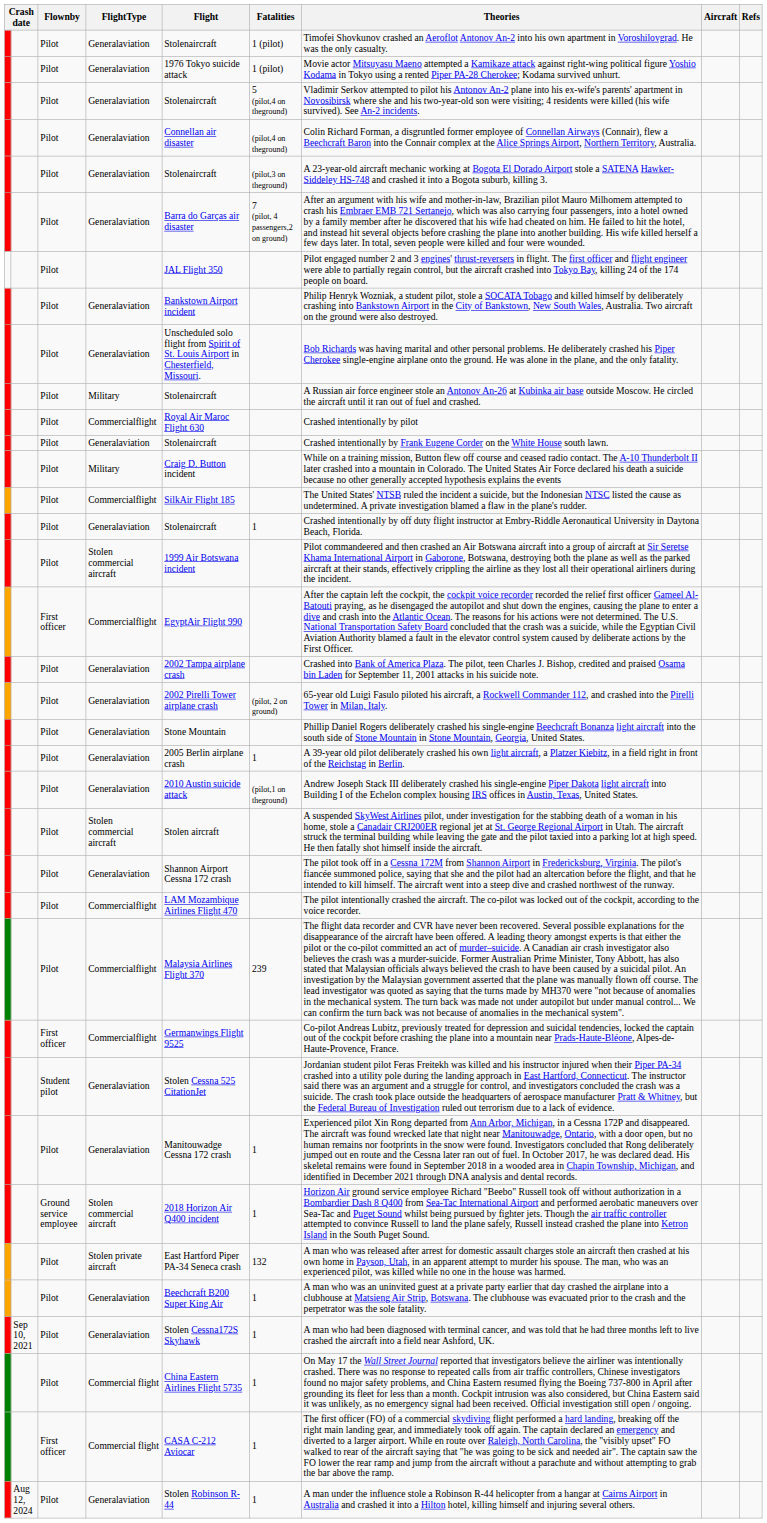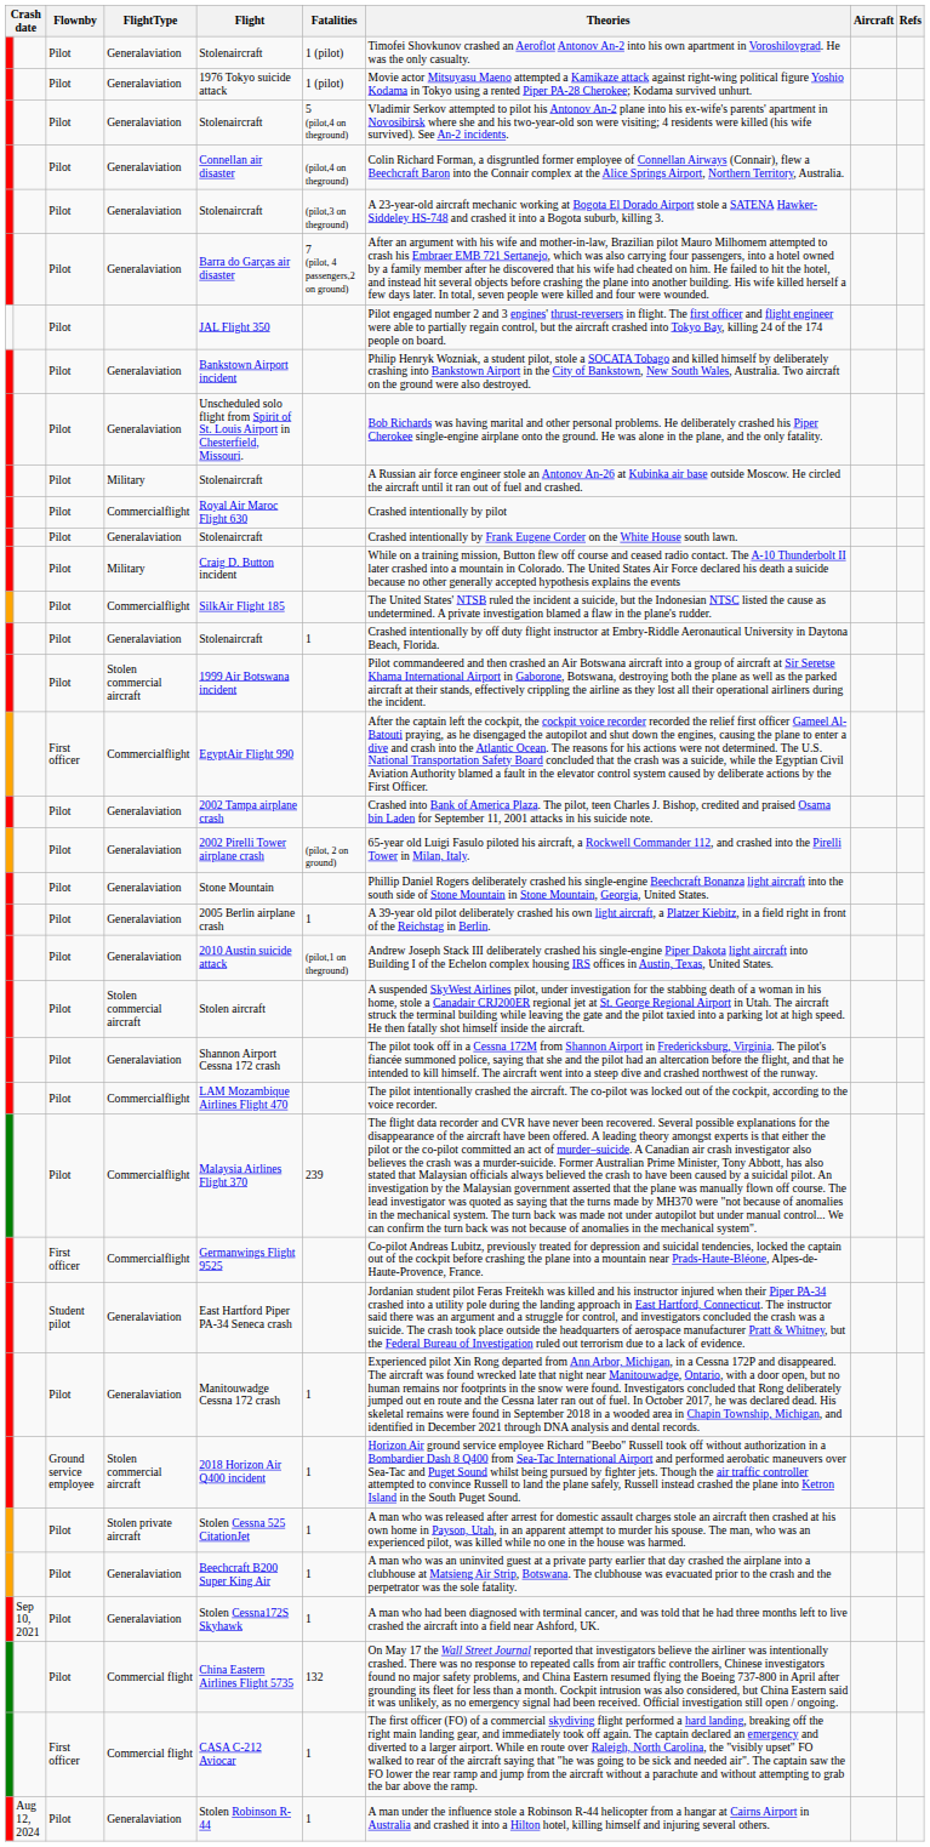 <table class="wikitable sortable" style="font-size: 100%; width:100%; text-align: left">
 <tr>
 <th colspan=2>Crash date</th>
 <th>Flownby</th>
 <th>FlightType</th>
 <th>Flight</th>
 <th>Fatalities</th>
 <th>Theories</th>
 <th>Aircraft</th>
 <th class="unsortable">Refs</th>
 </tr>
 <tr>
 <td style="background:red"> </td>
 <td></td>
 <td>Pilot</td>
 <td>Generalaviation</td>
 <td>Stolenaircraft</td>
 <td>1 (pilot)</td>
 <td>Timofei Shovkunov crashed an <a href='#'>Aeroflot</a> <a href='#'>Antonov An-2</a> into his own apartment in <a href='#'>Voroshilovgrad</a>. He was the only casualty.</td>
 <td></td>
 <td></td>
 </tr>
 <tr>
 <td style="background:red"> </td>
 <td></td>
 <td>Pilot</td>
 <td>Generalaviation</td>
 <td>1976 Tokyo suicide attack</td>
 <td>1 (pilot)</td>
 <td>Movie actor <a href='#'>Mitsuyasu Maeno</a> attempted a <a href='#'>Kamikaze attack</a> against right-wing political figure <a href='#'>Yoshio Kodama</a> in Tokyo using a rented <a href='#'>Piper PA-28 Cherokee</a>; Kodama survived unhurt.</td>
 <td></td>
 <td></td>
 </tr>
 <tr>
 <td style="background:red"> </td>
 <td></td>
 <td>Pilot</td>
 <td>Generalaviation</td>
 <td>Stolenaircraft</td>
 <td>5<br><small>(pilot,4 on theground)</small></td>
 <td>Vladimir Serkov attempted to pilot his <a href='#'>Antonov An-2</a> plane into his ex-wife's parents' apartment in <a href='#'>Novosibirsk</a> where she and his two-year-old son were visiting; 4 residents were killed (his wife survived). See <a href='#'>An-2 incidents</a>.</td>
 <td></td>
 <td></td>
 </tr>
 <tr>
 <td style="background:red"> </td>
 <td></td>
 <td>Pilot</td>
 <td>Generalaviation</td>
 <td><a href='#'>Connellan air disaster</a></td>
 <td><br><small>(pilot,4 on theground)</small></td>
 <td>Colin Richard Forman, a disgruntled former employee of <a href='#'>Connellan Airways</a> (Connair), flew a <a href='#'>Beechcraft Baron</a> into the Connair complex at the <a href='#'>Alice Springs Airport</a>, <a href='#'>Northern Territory</a>, Australia.</td>
 <td></td>
 <td></td>
 </tr>
 <tr>
 <td style="background:red"> </td>
 <td></td>
 <td>Pilot</td>
 <td>Generalaviation</td>
 <td>Stolenaircraft</td>
 <td><br><small>(pilot,3 on theground)</small></td>
 <td>A 23-year-old aircraft mechanic working at <a href='#'>Bogota El Dorado Airport</a> stole a <a href='#'>SATENA</a> <a href='#'>Hawker-Siddeley HS-748</a> and crashed it into a Bogota suburb, killing 3.</td>
 <td></td>
 <td></td>
 </tr>
 <tr>
 <td style="background:red"> </td>
 <td></td>
 <td>Pilot</td>
 <td>Generalaviation</td>
 <td><a href='#'>Barra do Garças air disaster</a></td>
 <td>7<br><small>(pilot, 4 passengers,2 on ground)</small></td>
 <td>After an argument with his wife and mother-in-law, Brazilian pilot Mauro Milhomem attempted to crash his <a href='#'>Embraer EMB 721 Sertanejo</a>, which was also carrying four passengers, into a hotel owned by a family member after he discovered that his wife had cheated on him. He failed to hit the hotel, and instead hit several objects before crashing the plane into another building. His wife killed herself a few days later. In total, seven people were killed and four were wounded.</td>
 <td></td>
 <td></td>
 </tr>
 <tr>
 <td> </td>
 <td></td>
 <td>Pilot</td>
 <td></td>
 <td><a href='#'>JAL Flight 350</a></td>
 <td><br></td>
 <td>Pilot engaged number 2 and 3 <a href='#'>engines</a>' <a href='#'>thrust-reversers</a> in flight. The <a href='#'>first officer</a> and <a href='#'>flight engineer</a> were able to partially regain control, but the aircraft crashed into <a href='#'>Tokyo Bay</a>, killing 24 of the 174 people on board.</td>
 <td></td>
 <td></td>
 </tr>
 <tr>
 <td style="background:red"> </td>
 <td></td>
 <td>Pilot</td>
 <td>Generalaviation</td>
 <td><a href='#'>Bankstown Airport incident</a></td>
 <td><br></td>
 <td>Philip Henryk Wozniak, a student pilot, stole a <a href='#'>SOCATA Tobago</a> and killed himself by deliberately crashing into <a href='#'>Bankstown Airport</a> in the <a href='#'>City of Bankstown</a>, <a href='#'>New South Wales</a>, Australia. Two aircraft on the ground were also destroyed.</td>
 <td></td>
 <td></td>
 </tr>
 <tr>
 <td style="background:red"></td>
 <td></td>
 <td>Pilot</td>
 <td>Generalaviation</td>
 <td>Unscheduled solo flight from <a href='#'>Spirit of St. Louis Airport</a> in <a href='#'>Chesterfield, Missouri</a>.</td>
 <td><br></td>
 <td><a href='#'>Bob Richards</a> was having marital and other personal problems.  He deliberately crashed his <a href='#'>Piper Cherokee</a> single-engine airplane onto the ground. He was alone in the plane, and the only fatality.</td>
 <td></td>
 <td></td>
 </tr>
 <tr>
 <td style="background:red"> </td>
 <td></td>
 <td>Pilot</td>
 <td>Military</td>
 <td>Stolenaircraft</td>
 <td><br></td>
 <td>A Russian air force engineer stole an <a href='#'>Antonov An-26</a> at <a href='#'>Kubinka air base</a> outside Moscow. He circled the aircraft until it ran out of fuel and crashed.</td>
 <td></td>
 <td></td>
 </tr>
 <tr>
 <td style="background:red"> </td>
 <td></td>
 <td>Pilot</td>
 <td>Commercialflight</td>
 <td><a href='#'>Royal Air Maroc Flight 630</a></td>
 <td><br></td>
 <td>Crashed intentionally by pilot</td>
 <td></td>
 <td><br></td>
 </tr>
 <tr>
 <td style="background:red"> </td>
 <td></td>
 <td>Pilot</td>
 <td>Generalaviation</td>
 <td>Stolenaircraft</td>
 <td><br></td>
 <td>Crashed intentionally by <a href='#'>Frank Eugene Corder</a> on the <a href='#'>White House</a> south lawn.</td>
 <td></td>
 <td></td>
 </tr>
 <tr>
 <td style="background:red"> </td>
 <td></td>
 <td>Pilot</td>
 <td>Military</td>
 <td><a href='#'>Craig D. Button</a> incident</td>
 <td><br></td>
 <td>While on a training mission, Button flew off course and ceased radio contact. The <a href='#'>A-10 Thunderbolt II</a> later crashed into a mountain in Colorado. The United States Air Force declared his death a suicide because no other generally accepted hypothesis explains the events</td>
 <td></td>
 <td><br><br></td>
 </tr>
 <tr>
 <td style="background:orange"></td>
 <td></td>
 <td>Pilot</td>
 <td>Commercialflight</td>
 <td><a href='#'>SilkAir Flight 185</a></td>
 <td><br></td>
 <td>The United States' <a href='#'>NTSB</a> ruled the incident a suicide, but the Indonesian <a href='#'>NTSC</a> listed the cause as undetermined. A private investigation blamed a flaw in the plane's rudder.</td>
 <td></td>
 <td></td>
 </tr>
 <tr>
 <td style="background:red"></td>
 <td></td>
 <td>Pilot</td>
 <td>Generalaviation</td>
 <td>Stolenaircraft</td>
 <td>1</td>
 <td>Crashed intentionally by off duty flight instructor at Embry-Riddle Aeronautical University in Daytona Beach, Florida.</td>
 <td></td>
 <td></td>
 </tr>
 <tr>
 <td style="background:red"></td>
 <td></td>
 <td>Pilot</td>
 <td>Stolen commercial aircraft</td>
 <td><a href='#'>1999 Air Botswana incident</a></td>
 <td><br></td>
 <td>Pilot commandeered and then crashed an Air Botswana aircraft into a group of aircraft at <a href='#'>Sir Seretse Khama International Airport</a> in <a href='#'>Gaborone</a>, Botswana, destroying both the plane as well as the parked aircraft at their stands, effectively crippling the airline as they lost all their operational airliners during the incident.</td>
 <td></td>
 <td></td>
 </tr>
 <tr>
 <td style="background:orange"></td>
 <td></td>
 <td>First officer</td>
 <td>Commercialflight</td>
 <td><a href='#'>EgyptAir Flight 990</a></td>
 <td><br></td>
 <td>After the captain left the cockpit, the <a href='#'>cockpit voice recorder</a> recorded the relief first officer <a href='#'>Gameel Al-Batouti</a> praying, as he disengaged the autopilot and shut down the engines, causing the plane to enter a <a href='#'>dive</a> and crash into the <a href='#'>Atlantic Ocean</a>. The reasons for his actions were not determined. The U.S. <a href='#'>National Transportation Safety Board</a> concluded that the crash was a suicide, while the Egyptian Civil Aviation Authority blamed a fault in the elevator control system caused by deliberate actions by the First Officer.</td>
 <td></td>
 <td><br><br></td>
 </tr>
 <tr>
 <td style="background:red"></td>
 <td></td>
 <td>Pilot</td>
 <td>Generalaviation</td>
 <td><a href='#'>2002 Tampa airplane crash</a></td>
 <td><br></td>
 <td>Crashed into <a href='#'>Bank of America Plaza</a>. The pilot, teen Charles J. Bishop, credited and praised <a href='#'>Osama bin Laden</a> for September 11, 2001 attacks in his suicide note.</td>
 <td></td>
 <td></td>
 </tr>
 <tr>
 <td style="background:orange"></td>
 <td></td>
 <td>Pilot</td>
 <td>Generalaviation</td>
 <td><a href='#'>2002 Pirelli Tower airplane crash</a></td>
 <td><br><small>(pilot, 2 on ground)</small></td>
 <td>65-year old Luigi Fasulo piloted his aircraft, a <a href='#'>Rockwell Commander 112</a>, and crashed into the <a href='#'>Pirelli Tower</a> in <a href='#'>Milan, Italy</a>.</td>
 <td></td>
 <td></td>
 </tr>
 <tr>
 <td style="background:red"></td>
 <td></td>
 <td>Pilot</td>
 <td>Generalaviation</td>
 <td>Stone Mountain</td>
 <td></td>
 <td>Phillip Daniel Rogers deliberately crashed his single-engine <a href='#'>Beechcraft Bonanza</a> <a href='#'>light aircraft</a> into the south side of <a href='#'>Stone Mountain</a> in <a href='#'>Stone Mountain</a>, <a href='#'>Georgia</a>, United States.</td>
 <td></td>
 <td></td>
 </tr>
 <tr>
 <td style="background:red"></td>
 <td></td>
 <td>Pilot</td>
 <td>Generalaviation</td>
 <td>2005 Berlin airplane crash</td>
 <td>1</td>
 <td>A 39-year old pilot deliberately crashed his own <a href='#'>light aircraft</a>, a <a href='#'>Platzer Kiebitz</a>, in a field right in front of the <a href='#'>Reichstag</a> in <a href='#'>Berlin</a>.</td>
 <td></td>
 <td></td>
 </tr>
 <tr>
 <td style="background:red"></td>
 <td></td>
 <td>Pilot</td>
 <td>Generalaviation</td>
 <td><a href='#'>2010 Austin suicide attack</a></td>
 <td><br><small>(pilot,1 on theground)</small></td>
 <td>Andrew Joseph Stack III deliberately crashed his single-engine <a href='#'>Piper Dakota</a> <a href='#'>light aircraft</a> into Building I of the Echelon complex housing <a href='#'>IRS</a> offices in <a href='#'>Austin, Texas</a>, United States.</td>
 <td></td>
 <td></td>
 </tr>
 <tr>
 <td style="background:red"></td>
 <td></td>
 <td>Pilot</td>
 <td>Stolen commercial aircraft</td>
 <td>Stolen aircraft</td>
 <td><br></td>
 <td>A suspended <a href='#'>SkyWest Airlines</a> pilot, under investigation for the stabbing death of a woman in his home, stole a <a href='#'>Canadair CRJ200ER</a> regional jet at <a href='#'>St. George Regional Airport</a> in Utah. The aircraft struck the terminal building while leaving the gate and the pilot taxied into a parking lot at high speed. He then fatally shot himself inside the aircraft.</td>
 <td></td>
 <td></td>
 </tr>
 <tr>
 <td style="background:red"></td>
 <td></td>
 <td>Pilot</td>
 <td>Generalaviation</td>
 <td>Shannon Airport Cessna 172 crash</td>
 <td><br></td>
 <td>The pilot took off in a <a href='#'>Cessna 172M</a> from <a href='#'>Shannon Airport</a> in <a href='#'>Fredericksburg, Virginia</a>. The pilot's fiancée summoned police, saying that she and the pilot had an altercation before the flight, and that he intended to kill himself. The aircraft went into a steep dive and crashed northwest of the runway.</td>
 <td></td>
 <td></td>
 </tr>
 <tr>
 <td style="background:red"></td>
 <td></td>
 <td>Pilot</td>
 <td>Commercialflight</td>
 <td><a href='#'>LAM Mozambique Airlines Flight 470</a></td>
 <td><br></td>
 <td>The pilot intentionally crashed the aircraft. The co-pilot was locked out of the cockpit, according to the voice recorder.</td>
 <td></td>
 <td></td>
 </tr>
 <tr>
 <td style="background:green"></td>
 <td></td>
 <td>Pilot</td>
 <td>Commercialflight</td>
 <td><a href='#'>Malaysia Airlines Flight 370</a></td>
 <td>239</td>
 <td>The flight data recorder and CVR have never been recovered. Several possible explanations for the disappearance of the aircraft have been offered. A leading theory amongst experts is that either the pilot or the co-pilot committed an act of <a href='#'>murder–suicide</a>. A Canadian air crash investigator also believes the crash was a murder-suicide. Former Australian Prime Minister, Tony Abbott, has also stated that Malaysian officials always believed the crash to have been caused by a suicidal pilot.  An investigation by the Malaysian government asserted that the plane was manually flown off course. The lead investigator was quoted as saying that the turns made by MH370 were "not because of anomalies in the mechanical system. The turn back was made not under autopilot but under manual control... We can confirm the turn back was not because of anomalies in the mechanical system".</td>
 <td></td>
 <td></td>
 </tr>
 <tr>
 <td style="background:red"></td>
 <td></td>
 <td>First officer</td>
 <td>Commercialflight</td>
 <td><a href='#'>Germanwings Flight 9525</a></td>
 <td><br></td>
 <td>Co-pilot Andreas Lubitz, previously treated for depression and suicidal tendencies, locked the captain out of the cockpit before crashing the plane into a mountain near <a href='#'>Prads-Haute-Bléone</a>, Alpes-de-Haute-Provence, France.</td>
 <td></td>
 <td></td>
 </tr>
 <tr>
 <td style="background:red"></td>
 <td></td>
 <td>Student pilot</td>
 <td>Generalaviation</td>
-<td>Stolen <a href='#'>Cessna 525 CitationJet</a></td>
+<td>East Hartford Piper PA-34 Seneca crash</td>
 <td><br></td>
 <td>Jordanian student pilot Feras Freitekh was killed and his instructor injured when their <a href='#'>Piper PA-34</a> crashed into a utility pole during the landing approach in <a href='#'>East Hartford, Connecticut</a>. The instructor said there was an argument and a struggle for control, and investigators concluded the crash was a suicide. The crash took place outside the headquarters of aerospace manufacturer <a href='#'>Pratt & Whitney</a>, but the <a href='#'>Federal Bureau of Investigation</a> ruled out terrorism due to a lack of evidence.</td>
 <td></td>
 <td></td>
 </tr>
 <tr>
 <td style="background:red"></td>
 <td></td>
 <td>Pilot</td>
 <td>Generalaviation</td>
 <td>Manitouwadge Cessna 172 crash</td>
 <td>1</td>
 <td>Experienced pilot Xin Rong departed from <a href='#'>Ann Arbor, Michigan</a>, in a Cessna 172P and disappeared. The aircraft was found wrecked late that night near <a href='#'>Manitouwadge</a>, <a href='#'>Ontario</a>, with a door open, but no human remains nor footprints in the snow were found. Investigators concluded that Rong deliberately jumped out en route and the Cessna later ran out of fuel. In October 2017, he was declared dead. His skeletal remains were found in September 2018 in a wooded area in <a href='#'>Chapin Township, Michigan</a>, and identified in December 2021 through DNA analysis and dental records.</td>
 <td></td>
 <td></td>
 </tr>
 <tr>
 <td style="background:red"></td>
 <td></td>
 <td>Ground service employee</td>
 <td>Stolen commercial aircraft</td>
 <td><a href='#'>2018 Horizon Air Q400 incident</a></td>
 <td>1</td>
 <td><a href='#'>Horizon Air</a> ground service employee Richard "Beebo" Russell took off without authorization in a <a href='#'>Bombardier Dash 8 Q400</a> from <a href='#'>Sea-Tac International Airport</a> and performed aerobatic maneuvers over Sea-Tac and <a href='#'>Puget Sound</a> whilst being pursued by fighter jets. Though the <a href='#'>air traffic controller</a> attempted to convince Russell to land the plane safely, Russell instead crashed the plane into <a href='#'>Ketron Island</a> in the South Puget Sound.</td>
 <td></td>
 <td></td>
 </tr>
 <tr>
 <td style="background:orange"></td>
 <td></td>
 <td>Pilot</td>
 <td>Stolen private aircraft</td>
-<td>East Hartford Piper PA-34 Seneca crash</td>
-<td>132</td>
+<td>Stolen <a href='#'>Cessna 525 CitationJet</a></td>
+<td>1</td>
 <td>A man who was released after arrest for domestic assault charges stole an aircraft then crashed at his own home in <a href='#'>Payson, Utah</a>, in an apparent attempt to murder his spouse. The man, who was an experienced pilot, was killed while no one in the house was harmed.</td>
 <td></td>
 <td></td>
 </tr>
 <tr>
 <td style="background:orange"></td>
 <td></td>
 <td>Pilot</td>
 <td>Generalaviation</td>
 <td><a href='#'>Beechcraft B200 Super King Air</a></td>
 <td>1</td>
 <td>A man who was an uninvited guest at a private party earlier that day crashed the airplane into a clubhouse at <a href='#'>Matsieng Air Strip</a>, <a href='#'>Botswana</a>. The clubhouse was evacuated prior to the crash and the perpetrator was the sole fatality.</td>
 <td></td>
 <td></td>
 </tr>
 <tr>
 <td style="background:red"></td>
 <td>Sep 10, 2021</td>
 <td>Pilot</td>
 <td>Generalaviation</td>
 <td>Stolen <a href='#'>Cessna172S Skyhawk</a></td>
 <td>1</td>
 <td>A man who had been diagnosed with terminal cancer, and was told that he had three months left to live crashed the aircraft into a field near Ashford, UK.</td>
 <td></td>
 <td></td>
 </tr>
 <tr>
 <td style="background:green"></td>
 <td></td>
 <td>Pilot</td>
 <td>Commercial flight</td>
 <td><a href='#'>China Eastern Airlines Flight 5735</a></td>
-<td>1</td>
+<td>132</td>
 <td>On May 17 the <em><a href='#'>Wall Street Journal</a></em> reported that investigators believe the airliner was intentionally crashed. There was no response to repeated calls from air traffic controllers, Chinese investigators found no major safety problems, and China Eastern resumed flying the Boeing 737-800 in April after grounding its fleet for less than a month. Cockpit intrusion was also considered, but China Eastern said it was unlikely, as no emergency signal had been received. Official investigation still open / ongoing.</td>
 <td></td>
 <td></td>
 </tr>
 <tr>
 <td style="background:green"></td>
 <td></td>
 <td>First officer</td>
 <td>Commercial flight</td>
 <td><a href='#'>CASA C-212 Aviocar</a></td>
 <td>1</td>
 <td>The first officer (FO) of a commercial <a href='#'>skydiving</a> flight performed a <a href='#'>hard landing</a>, breaking off the right main landing gear, and immediately took off again. The captain declared an <a href='#'>emergency</a> and diverted to a larger airport. While en route over <a href='#'>Raleigh, North Carolina</a>, the "visibly upset" FO walked to rear of the aircraft saying that "he was going to be sick and needed air". The captain saw the FO lower the rear ramp and jump from the aircraft without a parachute and without attempting to grab the bar above the ramp.</td>
 <td></td>
 <td></td>
 </tr>
 <tr>
 <td style="background:red"></td>
 <td>Aug 12, 2024</td>
 <td>Pilot</td>
 <td>Generalaviation</td>
 <td>Stolen <a href='#'>Robinson R-44</a></td>
 <td>1</td>
 <td>A man under the influence stole a Robinson R-44 helicopter from a hangar at <a href='#'>Cairns Airport</a> in <a href='#'>Australia</a> and crashed it into a <a href='#'>Hilton</a> hotel, killing himself and injuring several others.</td>
 <td></td>
 <td></td>
 </tr>
 </table>
